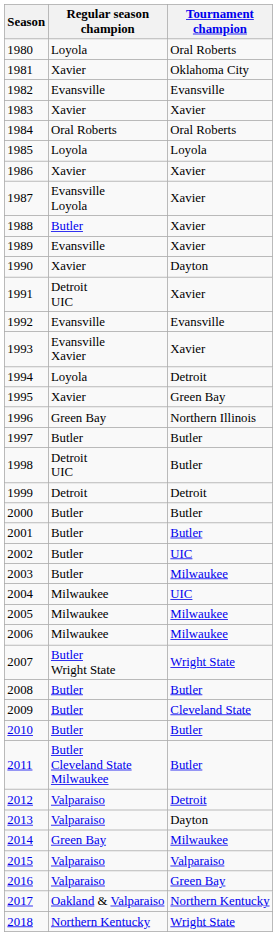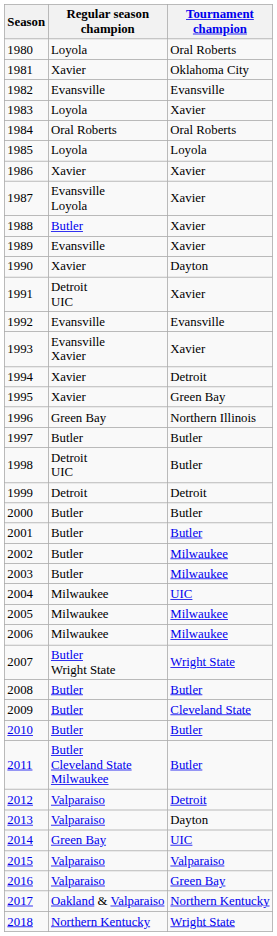 <table class="wikitable sortable">
 <tr>
 <th>Season</th>
 <th>Regular season<br>champion</th>
 <th><a href='#'>Tournament<br>champion</a></th>
 </tr>
 <tr>
 <td>1980</td>
 <td>Loyola</td>
 <td>Oral Roberts</td>
 </tr>
 <tr>
 <td>1981</td>
 <td>Xavier</td>
 <td>Oklahoma City</td>
 </tr>
 <tr>
 <td>1982</td>
 <td>Evansville</td>
 <td>Evansville</td>
 </tr>
 <tr>
 <td>1983</td>
-<td>Xavier</td>
+<td>Loyola</td>
 <td>Xavier</td>
 </tr>
 <tr>
 <td>1984</td>
 <td>Oral Roberts</td>
 <td>Oral Roberts</td>
 </tr>
 <tr>
 <td>1985</td>
 <td>Loyola</td>
 <td>Loyola</td>
 </tr>
 <tr>
 <td>1986</td>
 <td>Xavier</td>
 <td>Xavier</td>
 </tr>
 <tr>
 <td>1987</td>
 <td>Evansville<br>Loyola</td>
 <td>Xavier</td>
 </tr>
 <tr>
 <td>1988</td>
 <td><a href='#'>Butler</a></td>
 <td>Xavier</td>
 </tr>
 <tr>
 <td>1989</td>
 <td>Evansville</td>
 <td>Xavier</td>
 </tr>
 <tr>
 <td>1990</td>
 <td>Xavier</td>
 <td>Dayton</td>
 </tr>
 <tr>
 <td>1991</td>
 <td>Detroit<br>UIC</td>
 <td>Xavier</td>
 </tr>
 <tr>
 <td>1992</td>
 <td>Evansville</td>
 <td>Evansville</td>
 </tr>
 <tr>
 <td>1993</td>
 <td>Evansville<br>Xavier</td>
 <td>Xavier</td>
 </tr>
 <tr>
 <td>1994</td>
-<td>Loyola</td>
+<td>Xavier</td>
 <td>Detroit</td>
 </tr>
 <tr>
 <td>1995</td>
 <td>Xavier</td>
 <td>Green Bay</td>
 </tr>
 <tr>
 <td>1996</td>
 <td>Green Bay</td>
 <td>Northern Illinois</td>
 </tr>
 <tr>
 <td>1997</td>
 <td>Butler</td>
 <td>Butler</td>
 </tr>
 <tr>
 <td>1998</td>
 <td>Detroit<br>UIC</td>
 <td>Butler</td>
 </tr>
 <tr>
 <td>1999</td>
 <td>Detroit</td>
 <td>Detroit</td>
 </tr>
 <tr>
 <td>2000</td>
 <td>Butler</td>
 <td>Butler</td>
 </tr>
 <tr>
 <td>2001</td>
 <td>Butler</td>
 <td><a href='#'>Butler</a></td>
 </tr>
 <tr>
 <td>2002</td>
 <td>Butler</td>
-<td><a href='#'>UIC</a></td>
+<td><a href='#'>Milwaukee</a></td>
 </tr>
 <tr>
 <td>2003</td>
 <td>Butler</td>
 <td><a href='#'>Milwaukee</a></td>
 </tr>
 <tr>
 <td>2004</td>
 <td>Milwaukee</td>
 <td><a href='#'>UIC</a></td>
 </tr>
 <tr>
 <td>2005</td>
 <td>Milwaukee</td>
 <td><a href='#'>Milwaukee</a></td>
 </tr>
 <tr>
 <td>2006</td>
 <td>Milwaukee</td>
 <td><a href='#'>Milwaukee</a></td>
 </tr>
 <tr>
 <td>2007</td>
 <td><a href='#'>Butler</a><br>Wright State</td>
 <td><a href='#'>Wright State</a></td>
 </tr>
 <tr>
 <td>2008</td>
 <td><a href='#'>Butler</a></td>
 <td><a href='#'>Butler</a></td>
 </tr>
 <tr>
 <td>2009</td>
 <td><a href='#'>Butler</a></td>
 <td><a href='#'>Cleveland State</a></td>
 </tr>
 <tr>
 <td><a href='#'>2010</a></td>
 <td><a href='#'>Butler</a></td>
 <td><a href='#'>Butler</a></td>
 </tr>
 <tr>
 <td><a href='#'>2011</a></td>
 <td><a href='#'>Butler</a><br><a href='#'>Cleveland State</a><br><a href='#'>Milwaukee</a></td>
 <td><a href='#'>Butler</a></td>
 </tr>
 <tr>
 <td><a href='#'>2012</a></td>
 <td><a href='#'>Valparaiso</a></td>
 <td><a href='#'>Detroit</a></td>
 </tr>
 <tr>
 <td><a href='#'>2013</a></td>
 <td><a href='#'>Valparaiso</a></td>
 <td>Dayton</td>
 </tr>
 <tr>
 <td><a href='#'>2014</a></td>
 <td><a href='#'>Green Bay</a></td>
-<td><a href='#'>Milwaukee</a></td>
+<td><a href='#'>UIC</a></td>
 </tr>
 <tr>
 <td><a href='#'>2015</a></td>
 <td><a href='#'>Valparaiso</a></td>
 <td><a href='#'>Valparaiso</a></td>
 </tr>
 <tr>
 <td><a href='#'>2016</a></td>
 <td><a href='#'>Valparaiso</a></td>
 <td><a href='#'>Green Bay</a></td>
 </tr>
 <tr>
 <td><a href='#'>2017</a></td>
 <td><a href='#'>Oakland</a> & <a href='#'>Valparaiso</a></td>
 <td><a href='#'>Northern Kentucky</a></td>
 </tr>
 <tr>
 <td><a href='#'>2018</a></td>
 <td><a href='#'>Northern Kentucky</a></td>
 <td><a href='#'>Wright State</a></td>
 </tr>
 </table>
